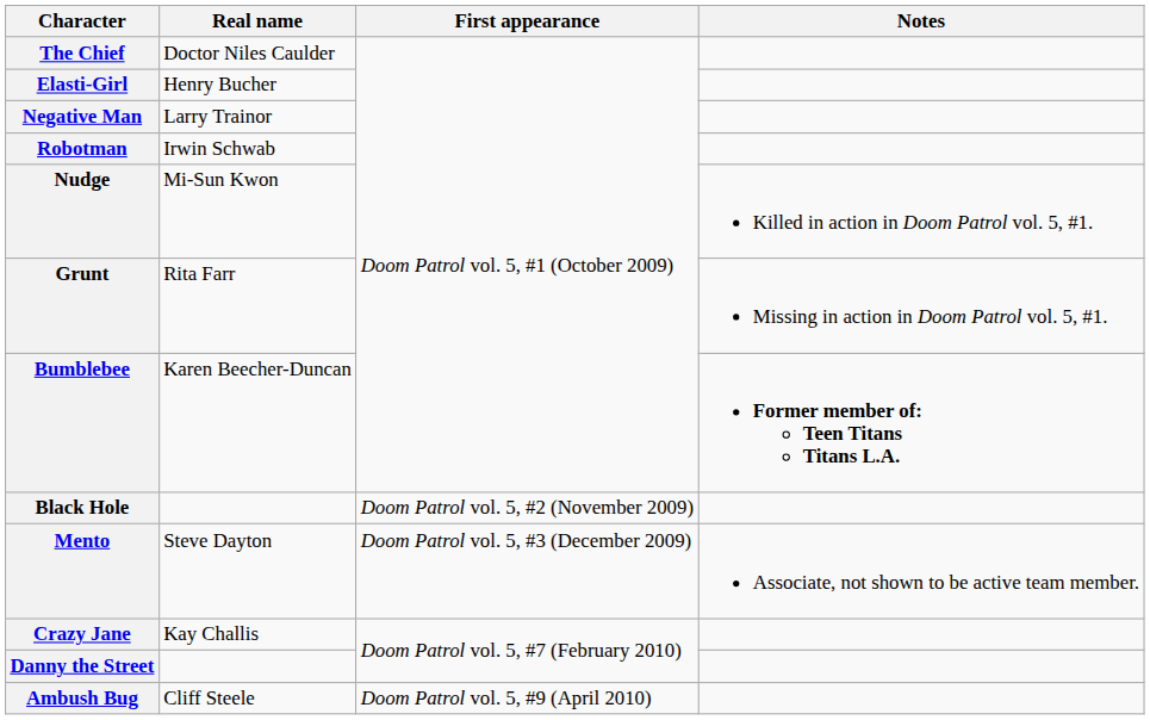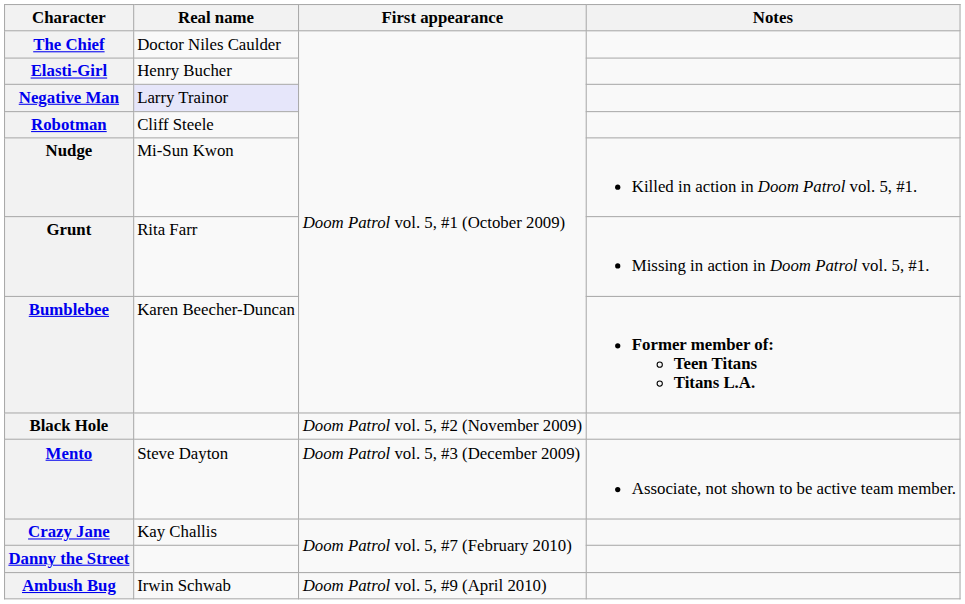 <table class="wikitable plainrowheaders">
 <tr>
 <th scope="col">Character</th>
 <th scope="col">Real name</th>
 <th scope="col">First appearance</th>
 <th scope="col">Notes</th>
 </tr>
 <tr>
 <th scope="row" valign="top"><a href='#'>The Chief</a></th>
 <td valign="top">Doctor Niles Caulder</td>
 <td rowspan="7"><em>Doom Patrol</em> vol. 5, #1 (October 2009)</td>
 <td valign="top"></td>
 </tr>
 <tr>
 <th scope="row" valign="top"><a href='#'>Elasti-Girl</a></th>
 <td valign="top">Henry Bucher</td>
 <td valign="top"></td>
 </tr>
 <tr>
 <th scope="row" valign="top"><a href='#'>Negative Man</a></th>
-<td valign="top">Larry Trainor</td>
+<td valign="top" style="background: lavender;">Larry Trainor</td>
 <td valign="top"></td>
 </tr>
 <tr>
 <th scope="row" valign="top"><a href='#'>Robotman</a></th>
-<td valign="top">Irwin Schwab</td>
+<td valign="top">Cliff Steele</td>
 <td valign="top"></td>
 </tr>
 <tr>
 <th scope="row" valign="top">Nudge</th>
 <td valign="top">Mi-Sun Kwon</td>
 <td valign="top"><br><ul><li>Killed in action in <em>Doom Patrol</em> vol. 5, #1.</li></ul></td>
 </tr>
 <tr>
 <th scope="row" valign="top">Grunt</th>
 <td valign="top">Rita Farr</td>
 <td valign="top"><br><ul><li>Missing in action in <em>Doom Patrol</em> vol. 5, #1.</li></ul></td>
 </tr>
 <tr>
 <th scope="row" valign="top"><a href='#'>Bumblebee</a></th>
 <td valign="top">Karen Beecher-Duncan</td>
 <td valign="top"><strong><br><ul><li>Former member of:<ul><li>Teen Titans</li><li>Titans L.A.</li></ul></li></ul></strong></td>
 </tr>
 <tr>
 <th scope="row" valign="top">Black Hole</th>
 <td></td>
 <td valign="top"><em>Doom Patrol</em> vol. 5, #2 (November 2009)</td>
 <td valign="top"></td>
 </tr>
 <tr>
 <th scope="row" valign="top"><a href='#'>Mento</a></th>
 <td valign="top">Steve Dayton</td>
 <td valign="top"><em>Doom Patrol</em> vol. 5, #3 (December 2009)</td>
 <td valign="top"><br><ul><li>Associate, not shown to be active team member.</li></ul></td>
 </tr>
 <tr>
 <th scope="row" valign="top"><a href='#'>Crazy Jane</a></th>
 <td valign="top">Kay Challis</td>
 <td rowspan="2"><em>Doom Patrol</em> vol. 5, #7 (February 2010)</td>
 <td valign="top"></td>
 </tr>
 <tr>
 <th scope="row" valign="top"><a href='#'>Danny the Street</a></th>
 <td></td>
 <td valign="top"></td>
 </tr>
 <tr>
 <th scope="row" valign="top"><a href='#'>Ambush Bug</a></th>
-<td valign="top">Cliff Steele</td>
+<td valign="top">Irwin Schwab</td>
 <td valign="top"><em>Doom Patrol</em> vol. 5, #9 (April 2010)</td>
 <td valign="top"></td>
 </tr>
 </table>
